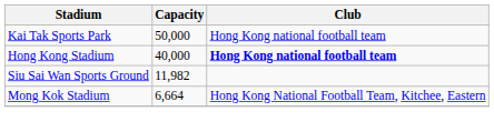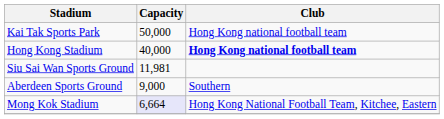 <table class="wikitable sortable">
 <tr>
 <th>Stadium</th>
 <th>Capacity</th>
 <th>Club</th>
 </tr>
 <tr>
 <td><a href='#'>Kai Tak Sports Park</a></td>
 <td>50,000</td>
 <td><a href='#'>Hong Kong national football team</a></td>
 </tr>
 <tr>
 <td><a href='#'>Hong Kong Stadium</a></td>
 <td>40,000</td>
 <td><strong><a href='#'>Hong Kong national football team</a></strong></td>
 </tr>
 <tr>
 <td><a href='#'>Siu Sai Wan Sports Ground</a></td>
-<td>11,982</td>
+<td>11,981</td>
 <td></td>
 </tr>
 <tr>
+<td><a href='#'>Aberdeen Sports Ground</a></td>
+<td>9,000</td>
+<td><a href='#'>Southern</a></td>
+</tr>
+<tr>
 <td><a href='#'>Mong Kok Stadium</a></td>
-<td>6,664</td>
+<td style="background: lavender;">6,664</td>
 <td><a href='#'>Hong Kong National Football Team</a>, <a href='#'>Kitchee</a>, <a href='#'>Eastern</a></td>
 </tr>
 <tr>
 </tr>
 </table>
